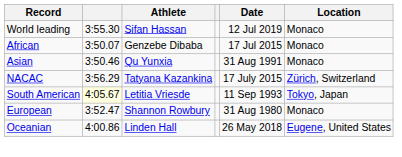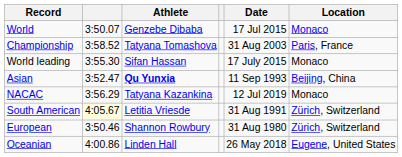 <table class="wikitable">
 <tr>
 <th>Record</th>
 <th></th>
 <th>Athlete</th>
 <th></th>
 <th>Date</th>
 <th>Location</th>
 </tr>
 <tr>
+<td><a href='#'>World</a></td>
+<td>3:50.07</td>
+<td><a href='#'>Genzebe Dibaba</a></td>
+<td></td>
+<td align=right>17 Jul 2015</td>
+<td><a href='#'>Monaco</a></td>
+</tr>
+<tr>
+<td><a href='#'>Championship</a></td>
+<td>3:58.52</td>
+<td><a href='#'>Tatyana Tomashova</a></td>
+<td></td>
+<td align=right>31 Aug 2003</td>
+<td><a href='#'>Paris</a>, France</td>
+</tr>
+<tr>
 <td>World leading</td>
 <td>3:55.30</td>
 <td><a href='#'>Sifan Hassan</a></td>
 <td></td>
-<td align=right>12 Jul 2019</td>
-<td>Monaco</td>
-</tr>
-<tr>
-<td><a href='#'>African</a></td>
-<td>3:50.07</td>
-<td>Genzebe Dibaba</td>
-<td></td>
-<td align=right>17 Jul 2015</td>
+<td align=right>17 July 2015</td>
 <td>Monaco</td>
 </tr>
 <tr>
 <td><a href='#'>Asian</a></td>
-<td>3:50.46</td>
-<td><a href='#'>Qu Yunxia</a></td>
+<td>3:52.47</td>
+<td><strong><a href='#'>Qu Yunxia</a></strong></td>
 <td></td>
-<td align=right>31 Aug 1991</td>
-<td>Monaco</td>
+<td align=right>11 Sep 1993</td>
+<td><a href='#'>Beijing</a>, China</td>
 </tr>
 <tr>
 <td><a href='#'>NACAC</a></td>
 <td>3:56.29</td>
 <td><a href='#'>Tatyana Kazankina</a></td>
 <td></td>
-<td align=right>17 July 2015</td>
-<td><a href='#'>Zürich</a>, Switzerland</td>
+<td align=right>12 Jul 2019</td>
+<td>Monaco</td>
 </tr>
 <tr>
 <td><a href='#'>South American</a></td>
 <td style="background: lightyellow;">4:05.67</td>
 <td><a href='#'>Letitia Vriesde</a></td>
 <td></td>
-<td align=right>11 Sep 1993</td>
-<td><a href='#'>Tokyo</a>, Japan</td>
+<td align=right>31 Aug 1991</td>
+<td><a href='#'>Zürich</a>, Switzerland</td>
 </tr>
 <tr>
 <td><a href='#'>European</a></td>
-<td>3:52.47</td>
+<td>3:50.46</td>
 <td><a href='#'>Shannon Rowbury</a></td>
 <td></td>
 <td align=right>31 Aug 1980</td>
-<td>Monaco</td>
+<td><a href='#'>Zürich</a>, Switzerland</td>
 </tr>
 <tr>
 <td><a href='#'>Oceanian</a></td>
 <td>4:00.86</td>
 <td><a href='#'>Linden Hall</a></td>
 <td></td>
 <td align=right>26 May 2018</td>
 <td><a href='#'>Eugene</a>, United States</td>
 </tr>
 </table>
